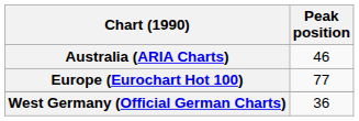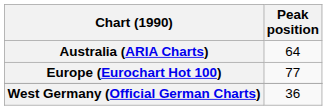 <table class="wikitable sortable plainrowheaders" style="text-align:center">
 <tr>
 <th>Chart (1990)</th>
 <th>Peak<br>position</th>
 </tr>
 <tr>
 <th scope="row">Australia (<a href='#'>ARIA Charts</a>)</th>
-<td>46</td>
+<td>64</td>
 </tr>
 <tr>
 <th scope="row">Europe (<a href='#'>Eurochart Hot 100</a>)</th>
 <td>77</td>
 </tr>
 <tr>
 </tr>
 <tr>
 </tr>
 <tr>
 </tr>
 <tr>
 <th scope="row">West Germany (<a href='#'>Official German Charts</a>)</th>
 <td>36</td>
 </tr>
 </table>
